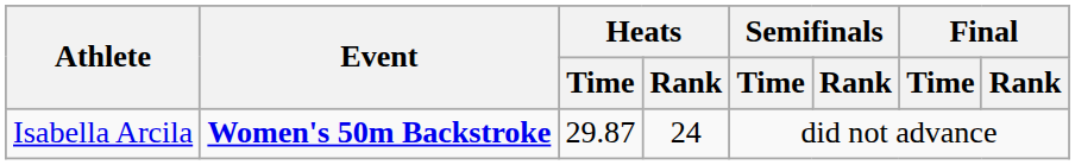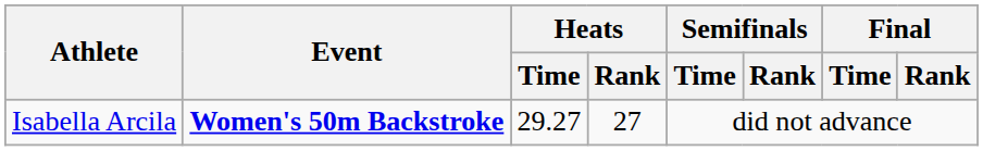 <table class=wikitable style="font-size:90%">
 <tr>
 <th rowspan="2">Athlete</th>
 <th rowspan="2">Event</th>
 <th colspan="2">Heats</th>
 <th colspan="2">Semifinals</th>
 <th colspan="2">Final</th>
 </tr>
 <tr>
 <th>Time</th>
 <th>Rank</th>
 <th>Time</th>
 <th>Rank</th>
 <th>Time</th>
 <th>Rank</th>
 </tr>
 <tr>
 <td rowspan="1"><a href='#'>Isabella Arcila</a></td>
 <td><strong><a href='#'>Women's 50m Backstroke</a></strong></td>
-<td align=center>29.87</td>
-<td align=center>24</td>
+<td align=center>29.27</td>
+<td align=center>27</td>
 <td align=center colspan=4>did not advance</td>
 </tr>
 </table>
